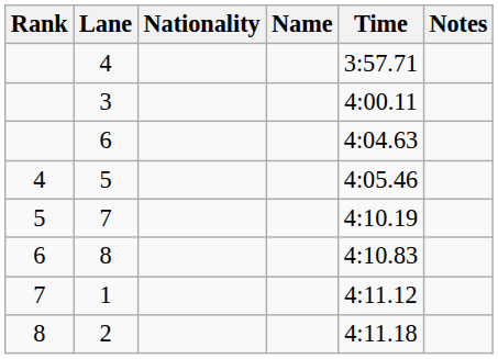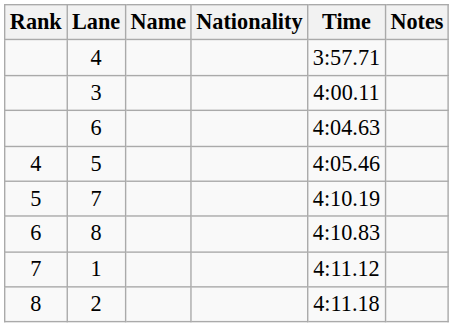 <table class="wikitable sortable" style="text-align:center">
 <tr>
 <th>Rank</th>
 <th>Lane</th>
+<th>Name</th>
 <th>Nationality</th>
-<th>Name</th>
 <th>Time</th>
 <th>Notes</th>
 </tr>
 <tr>
 <td></td>
 <td>4</td>
 <td align=left></td>
 <td align=left></td>
 <td>3:57.71</td>
 <td><strong></strong></td>
 </tr>
 <tr>
 <td></td>
 <td>3</td>
 <td align=left></td>
 <td align=left></td>
 <td>4:00.11</td>
 <td></td>
 </tr>
 <tr>
 <td></td>
 <td>6</td>
 <td align=left></td>
 <td align=left></td>
 <td>4:04.63</td>
 <td></td>
 </tr>
 <tr>
 <td>4</td>
 <td>5</td>
 <td align=left></td>
 <td align=left></td>
 <td>4:05.46</td>
 <td></td>
 </tr>
 <tr>
 <td>5</td>
 <td>7</td>
 <td align=left></td>
 <td align=left></td>
 <td>4:10.19</td>
 <td></td>
 </tr>
 <tr>
 <td>6</td>
 <td>8</td>
 <td align=left></td>
 <td align=left></td>
 <td>4:10.83</td>
 <td></td>
 </tr>
 <tr>
 <td>7</td>
 <td>1</td>
 <td align=left></td>
 <td align=left></td>
 <td>4:11.12</td>
 <td></td>
 </tr>
 <tr>
 <td>8</td>
 <td>2</td>
 <td align=left></td>
 <td align=left></td>
 <td>4:11.18</td>
 <td></td>
 </tr>
 </table>
